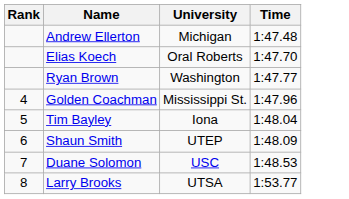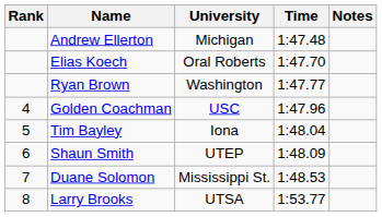 <table class="wikitable sortable" style="text-align:center">
 <tr>
 <th>Rank</th>
 <th>Name</th>
 <th>University</th>
 <th>Time</th>
+<th>Notes</th>
 </tr>
 <tr>
 <td></td>
 <td align=left><a href='#'>Andrew Ellerton</a> </td>
 <td>Michigan</td>
 <td>1:47.48</td>
+<td></td>
 </tr>
 <tr>
 <td></td>
 <td align=left><a href='#'>Elias Koech</a> </td>
 <td>Oral Roberts</td>
 <td>1:47.70</td>
+<td></td>
 </tr>
 <tr>
 <td></td>
 <td align=left><a href='#'>Ryan Brown</a></td>
 <td>Washington</td>
 <td>1:47.77</td>
+<td></td>
 </tr>
 <tr>
 <td>4</td>
 <td align=left><a href='#'>Golden Coachman</a></td>
-<td>Mississippi St.</td>
+<td><a href='#'>USC</a></td>
 <td>1:47.96</td>
+<td></td>
 </tr>
 <tr>
 <td>5</td>
 <td align=left><a href='#'>Tim Bayley</a> </td>
 <td>Iona</td>
 <td>1:48.04</td>
+<td></td>
 </tr>
 <tr>
 <td>6</td>
 <td align=left><a href='#'>Shaun Smith</a> </td>
 <td>UTEP</td>
 <td>1:48.09</td>
+<td></td>
 </tr>
 <tr>
 <td>7</td>
 <td align=left><a href='#'>Duane Solomon</a></td>
-<td><a href='#'>USC</a></td>
+<td>Mississippi St.</td>
 <td>1:48.53</td>
+<td></td>
 </tr>
 <tr>
 <td>8</td>
 <td align=left><a href='#'>Larry Brooks</a></td>
 <td>UTSA</td>
 <td>1:53.77</td>
+<td></td>
 </tr>
 </table>
